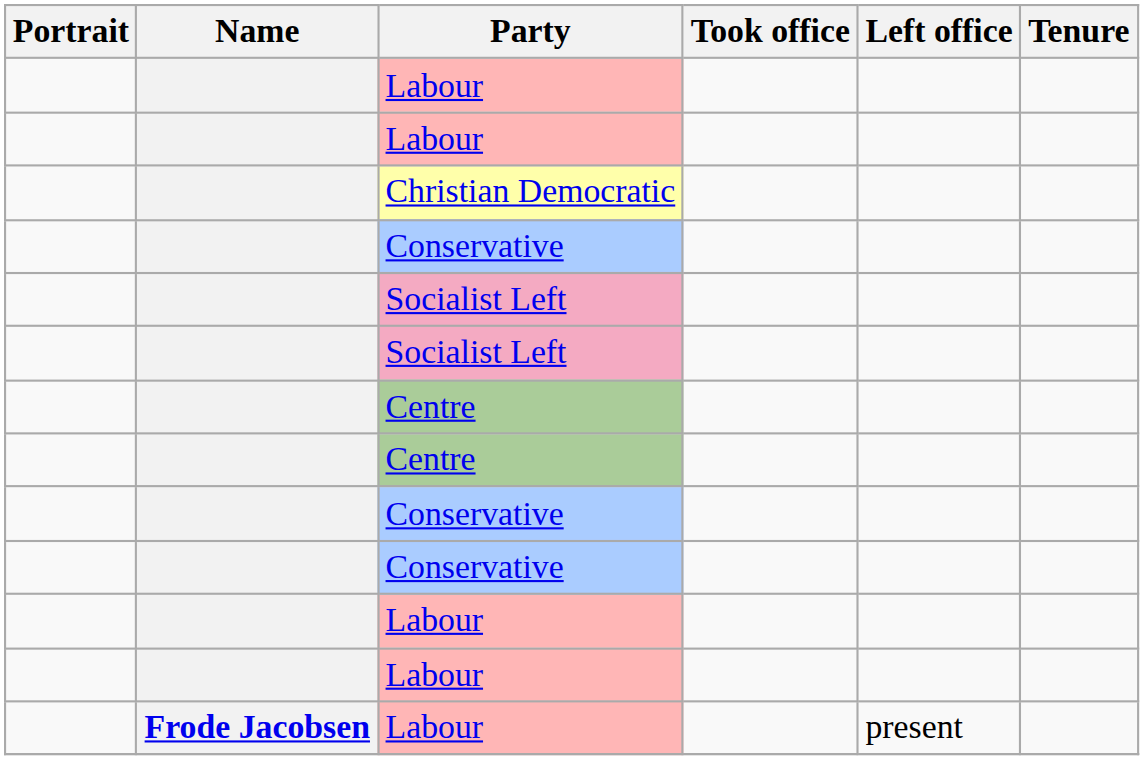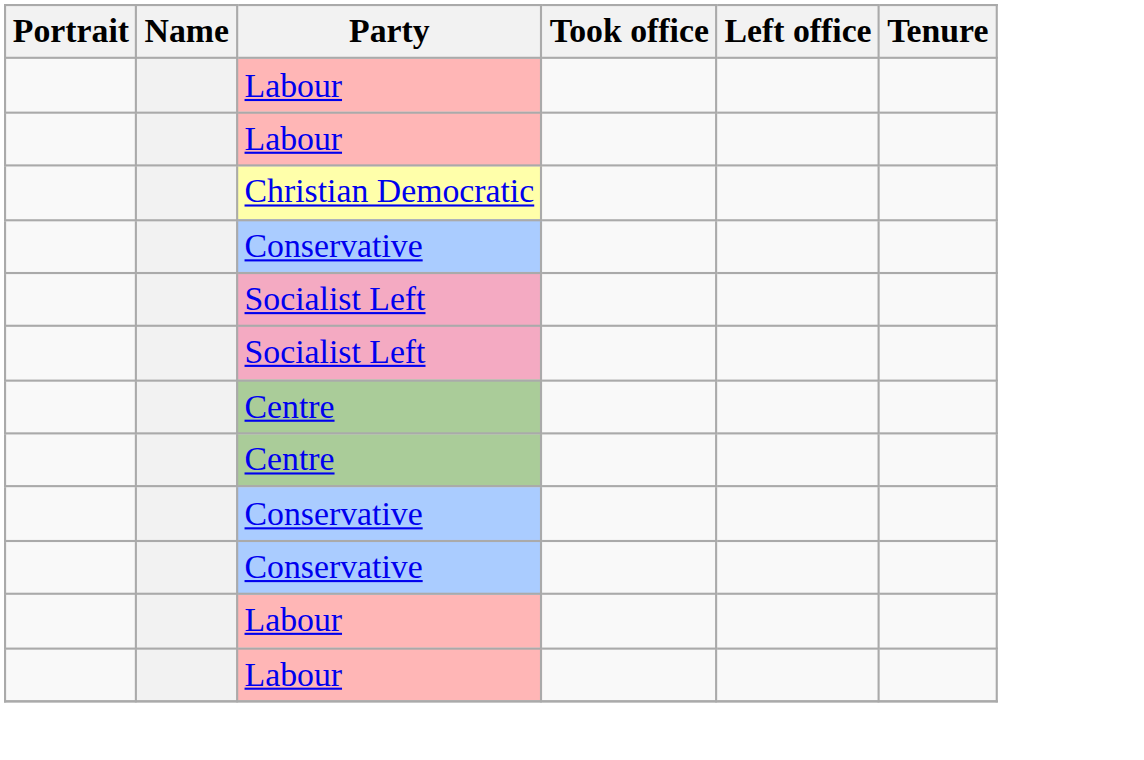 <table class="wikitable plainrowheaders sortable">
 <tr>
 <th scope=col class=unsortable>Portrait</th>
 <th scope=col>Name</th>
 <th scope=col>Party</th>
 <th scope=col>Took office</th>
 <th scope=col>Left office</th>
 <th scope=col>Tenure</th>
 </tr>
 <tr>
 <td align=center></td>
 <th scope=row></th>
 <td style="background:#FFB6B6"><a href='#'>Labour</a></td>
 <td></td>
 <td></td>
 <td></td>
 </tr>
 <tr>
 <td align=center></td>
 <th scope=row></th>
 <td style="background:#FFB6B6"><a href='#'>Labour</a></td>
 <td></td>
 <td></td>
 <td></td>
 </tr>
 <tr>
 <td align=center></td>
 <th scope=row></th>
 <td style="background:#FFFFAA"><a href='#'>Christian Democratic</a></td>
 <td></td>
 <td></td>
 <td></td>
 </tr>
 <tr>
 <td align=center></td>
 <th scope=row></th>
 <td style="background:#AACCFF"><a href='#'>Conservative</a></td>
 <td></td>
 <td></td>
 <td></td>
 </tr>
 <tr>
 <td align=center></td>
 <th scope=row></th>
 <td style="background:#F4AAC2"><a href='#'>Socialist Left</a></td>
 <td></td>
 <td></td>
 <td></td>
 </tr>
 <tr>
 <td align=center></td>
 <th scope=row></th>
 <td style="background:#F4AAC2"><a href='#'>Socialist Left</a></td>
 <td></td>
 <td></td>
 <td></td>
 </tr>
 <tr>
 <td align=center></td>
 <th scope=row></th>
 <td style="background:#AACC99"><a href='#'>Centre</a></td>
 <td></td>
 <td></td>
 <td></td>
 </tr>
 <tr>
 <td align=center></td>
 <th scope=row></th>
 <td style="background:#AACC99"><a href='#'>Centre</a></td>
 <td></td>
 <td></td>
 <td></td>
 </tr>
 <tr>
 <td align=center></td>
 <th scope=row></th>
 <td style="background:#AACCFF"><a href='#'>Conservative</a></td>
 <td></td>
 <td></td>
 <td></td>
 </tr>
 <tr>
 <td align=center></td>
 <th scope=row></th>
 <td style="background:#AACCFF"><a href='#'>Conservative</a></td>
 <td></td>
 <td></td>
 <td></td>
 </tr>
 <tr>
 <td align=center></td>
 <th scope=row></th>
 <td style="background:#FFB6B6"><a href='#'>Labour</a></td>
 <td></td>
 <td></td>
 <td></td>
 </tr>
 <tr>
 <td align=center></td>
 <th scope=row></th>
 <td style="background:#FFB6B6"><a href='#'>Labour</a></td>
 <td></td>
 <td></td>
 <td></td>
 </tr>
 <tr>
-<td align=center></td>
-<th scope=row><a href='#'>Frode Jacobsen</a></th>
-<td style="background:#FFB6B6"><a href='#'>Labour</a></td>
-<td></td>
-<td>present</td>
-<td></td>
-</tr>
-<tr>
 </tr>
 </table>
